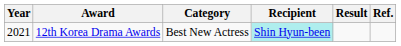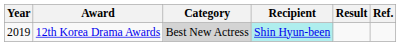 <table class="wikitable">
 <tr>
 <th>Year</th>
 <th>Award</th>
 <th>Category</th>
 <th>Recipient</th>
 <th>Result</th>
 <th>Ref.</th>
 </tr>
 <tr>
-<td>2021</td>
+<td>2019</td>
 <td><a href='#'>12th Korea Drama Awards</a></td>
-<td>Best New Actress</td>
+<td style="background: lightgrey;">Best New Actress</td>
 <td style="background: paleturquoise;"><a href='#'>Shin Hyun-been</a></td>
 <td></td>
 <td></td>
 </tr>
 </table>
